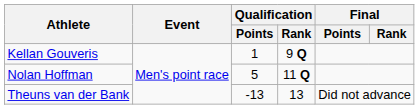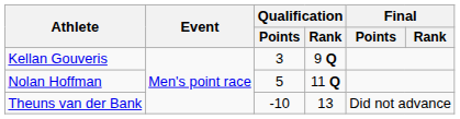 <table class="wikitable" style="font-size:90%;">
 <tr>
 <th rowspan=2>Athlete</th>
 <th rowspan=2>Event</th>
 <th colspan=2>Qualification</th>
 <th colspan=2>Final</th>
 </tr>
 <tr style="font-size:95%">
 <th>Points</th>
 <th>Rank</th>
 <th>Points</th>
 <th>Rank</th>
 </tr>
 <tr align=center>
 <td align=left><a href='#'>Kellan Gouveris</a></td>
 <td align=left rowspan=3><a href='#'>Men's point race</a></td>
-<td>1</td>
+<td>3</td>
 <td>9 <strong>Q</strong></td>
 <td colspan="2"></td>
 </tr>
 <tr align=center>
 <td align=left><a href='#'>Nolan Hoffman</a></td>
 <td>5</td>
 <td>11 <strong>Q</strong></td>
 <td colspan="2"></td>
 </tr>
 <tr align=center>
 <td align=left><a href='#'>Theuns van der Bank</a></td>
-<td>-13</td>
+<td>-10</td>
 <td>13</td>
 <td colspan="2">Did not advance</td>
 </tr>
 </table>
